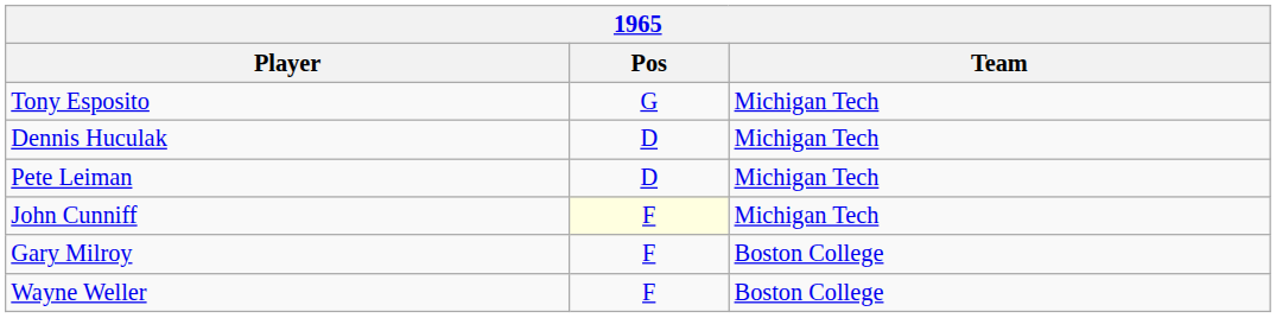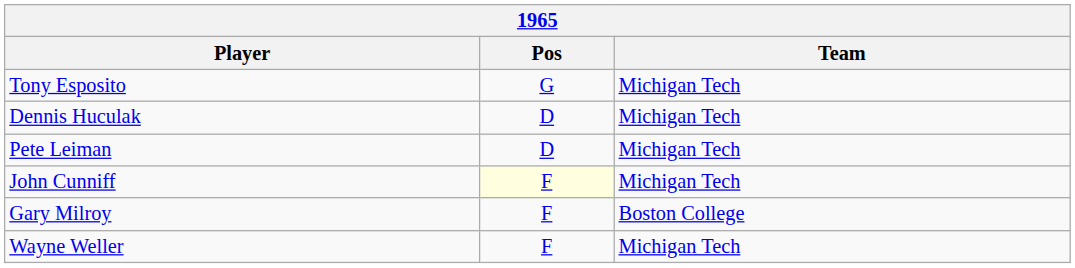 <table class="wikitable" width=95%>
 <tr>
 <th colspan=3><a href='#'>1965</a></th>
 </tr>
 <tr>
 <th>Player</th>
 <th>Pos</th>
 <th>Team</th>
 </tr>
 <tr>
 <td><a href='#'>Tony Esposito</a></td>
 <td style="text-align:center;"><a href='#'>G</a></td>
 <td><a href='#'>Michigan Tech</a></td>
 </tr>
 <tr>
 <td><a href='#'>Dennis Huculak</a></td>
 <td style="text-align:center;"><a href='#'>D</a></td>
 <td><a href='#'>Michigan Tech</a></td>
 </tr>
 <tr>
 <td><a href='#'>Pete Leiman</a></td>
 <td style="text-align:center;"><a href='#'>D</a></td>
 <td><a href='#'>Michigan Tech</a></td>
 </tr>
 <tr>
 <td><a href='#'>John Cunniff</a></td>
 <td style="background: lightyellow; text-align:center;"><a href='#'>F</a></td>
 <td><a href='#'>Michigan Tech</a></td>
 </tr>
 <tr>
 <td><a href='#'>Gary Milroy</a></td>
 <td style="text-align:center;"><a href='#'>F</a></td>
 <td><a href='#'>Boston College</a></td>
 </tr>
 <tr>
 <td><a href='#'>Wayne Weller</a></td>
 <td style="text-align:center;"><a href='#'>F</a></td>
-<td><a href='#'>Boston College</a></td>
+<td><a href='#'>Michigan Tech</a></td>
 </tr>
 </table>
